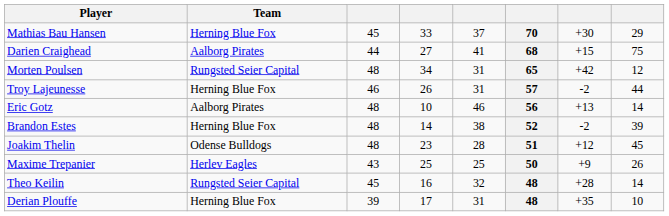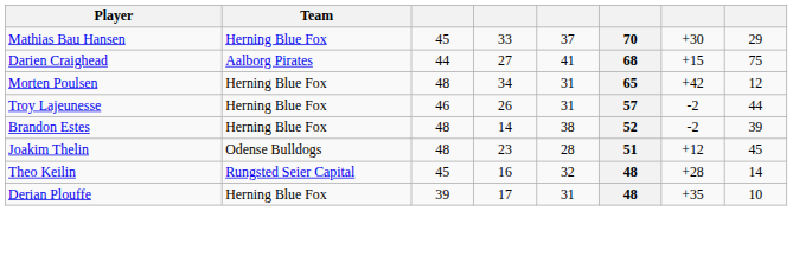 <table class="wikitable sortable" style="text-align: center">
 <tr>
 <th style="width: 15em;">Player</th>
 <th style="width: 13em;">Team</th>
 <th style="width: 4em;"></th>
 <th style="width: 4em;"></th>
 <th style="width: 4em;"></th>
 <th style="width: 4em;"></th>
 <th style="width: 4em;"></th>
 <th style="width: 4em;"></th>
 </tr>
 <tr>
 <td style="text-align:left;"> <a href='#'>Mathias Bau Hansen</a></td>
 <td style="text-align:left;"><a href='#'>Herning Blue Fox</a></td>
 <td>45</td>
 <td>33</td>
 <td>37</td>
 <th>70</th>
 <td>+30</td>
 <td>29</td>
 </tr>
 <tr>
 <td style="text-align:left;"> <a href='#'>Darien Craighead</a></td>
 <td style="text-align:left;"><a href='#'>Aalborg Pirates</a></td>
 <td>44</td>
 <td>27</td>
 <td>41</td>
 <th>68</th>
 <td>+15</td>
 <td>75</td>
 </tr>
 <tr>
 <td style="text-align:left;"> <a href='#'>Morten Poulsen</a></td>
-<td style="text-align:left;"><a href='#'>Rungsted Seier Capital</a></td>
+<td style="text-align:left;">Herning Blue Fox</td>
 <td>48</td>
 <td>34</td>
 <td>31</td>
 <th>65</th>
 <td>+42</td>
 <td>12</td>
 </tr>
 <tr>
 <td style="text-align:left;"> <a href='#'>Troy Lajeunesse</a></td>
 <td style="text-align:left;">Herning Blue Fox</td>
 <td>46</td>
 <td>26</td>
 <td>31</td>
 <th>57</th>
 <td>-2</td>
 <td>44</td>
-</tr>
-<tr>
-<td style="text-align:left;"> <a href='#'>Eric Gotz</a></td>
-<td style="text-align:left;">Aalborg Pirates</td>
-<td>48</td>
-<td>10</td>
-<td>46</td>
-<th>56</th>
-<td>+13</td>
-<td>14</td>
 </tr>
 <tr>
 <td style="text-align:left;"> <a href='#'>Brandon Estes</a></td>
 <td style="text-align:left;">Herning Blue Fox</td>
 <td>48</td>
 <td>14</td>
 <td>38</td>
 <th>52</th>
 <td>-2</td>
 <td>39</td>
 </tr>
 <tr>
 <td style="text-align:left;"> <a href='#'>Joakim Thelin</a></td>
 <td style="text-align:left;">Odense Bulldogs</td>
 <td>48</td>
 <td>23</td>
 <td>28</td>
 <th>51</th>
 <td>+12</td>
 <td>45</td>
 </tr>
 <tr>
-<td style="text-align:left;"> <a href='#'>Maxime Trepanier</a></td>
-<td style="text-align:left;"><a href='#'>Herlev Eagles</a></td>
-<td>43</td>
-<td>25</td>
-<td>25</td>
-<th>50</th>
-<td>+9</td>
-<td>26</td>
-</tr>
-<tr>
 <td style="text-align:left;"> <a href='#'>Theo Keilin</a></td>
 <td style="text-align:left;"><a href='#'>Rungsted Seier Capital</a></td>
 <td>45</td>
 <td>16</td>
 <td>32</td>
 <th>48</th>
 <td>+28</td>
 <td>14</td>
 </tr>
 <tr>
 <td style="text-align:left;"> <a href='#'>Derian Plouffe</a></td>
 <td style="text-align:left;">Herning Blue Fox</td>
 <td>39</td>
 <td>17</td>
 <td>31</td>
 <th>48</th>
 <td>+35</td>
 <td>10</td>
 </tr>
 </table>
